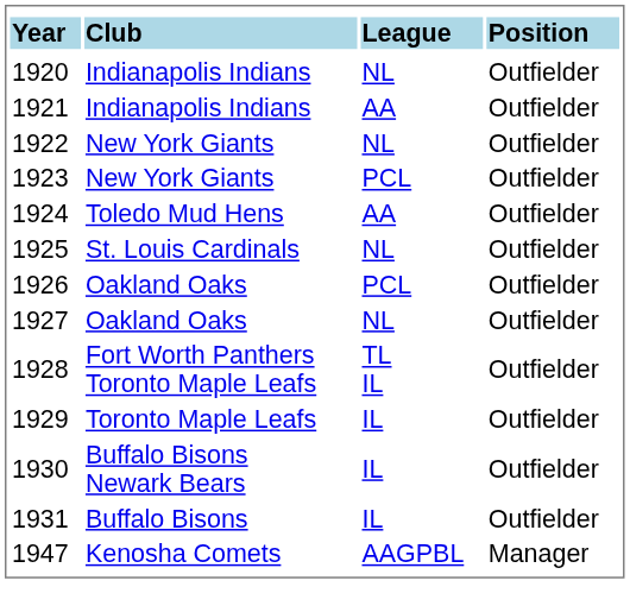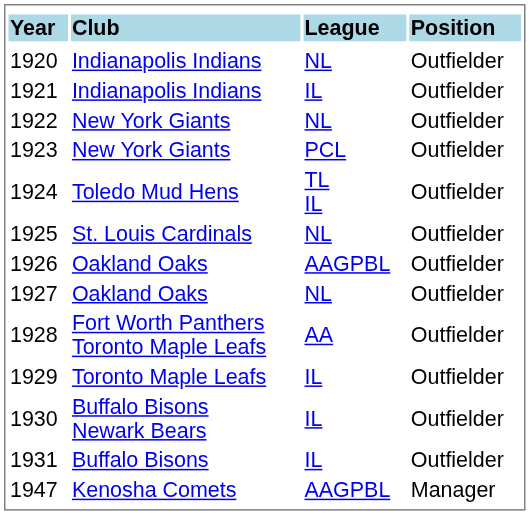 <table cellpadding="1" width="350px" style="font-size: 90%; border: 1px solid gray;">
 <tr align="center" style="font-size: larger;">
 <td></td>
 </tr>
 <tr style="background:lightblue;">
 <td><strong>Year</strong></td>
 <td><strong>Club</strong></td>
 <td><strong>League</strong></td>
 <td><strong>Position</strong></td>
 </tr>
 <tr align="center" style="vertical-align: middle;" style="background:lightblue;">
 </tr>
 <tr>
 <td>1920</td>
 <td><a href='#'>Indianapolis Indians</a></td>
 <td><a href='#'>NL</a></td>
 <td>Outfielder</td>
 </tr>
 <tr>
 <td>1921</td>
 <td><a href='#'>Indianapolis Indians</a></td>
-<td><a href='#'>AA</a></td>
+<td><a href='#'>IL</a></td>
 <td>Outfielder</td>
 </tr>
 <tr>
 <td>1922</td>
 <td><a href='#'>New York Giants</a></td>
 <td><a href='#'>NL</a></td>
 <td>Outfielder</td>
 </tr>
 <tr>
 <td>1923</td>
 <td><a href='#'>New York Giants</a></td>
 <td><a href='#'>PCL</a></td>
 <td>Outfielder</td>
 </tr>
 <tr>
 <td>1924</td>
 <td><a href='#'>Toledo Mud Hens</a></td>
-<td><a href='#'>AA</a></td>
+<td><a href='#'>TL</a><br><a href='#'>IL</a></td>
 <td>Outfielder</td>
 </tr>
 <tr>
 <td>1925</td>
 <td><a href='#'>St. Louis Cardinals</a></td>
 <td><a href='#'>NL</a></td>
 <td>Outfielder</td>
 </tr>
 <tr>
 <td>1926</td>
 <td><a href='#'>Oakland Oaks</a></td>
-<td><a href='#'>PCL</a></td>
+<td><a href='#'>AAGPBL</a></td>
 <td>Outfielder</td>
 </tr>
 <tr>
 <td>1927</td>
 <td><a href='#'>Oakland Oaks</a></td>
 <td><a href='#'>NL</a></td>
 <td>Outfielder</td>
 </tr>
 <tr>
 <td>1928</td>
 <td><a href='#'>Fort Worth Panthers</a><br><a href='#'>Toronto Maple Leafs</a></td>
-<td><a href='#'>TL</a><br><a href='#'>IL</a></td>
+<td><a href='#'>AA</a></td>
 <td>Outfielder</td>
 </tr>
 <tr>
 <td>1929</td>
 <td><a href='#'>Toronto Maple Leafs</a></td>
 <td><a href='#'>IL</a></td>
 <td>Outfielder</td>
 </tr>
 <tr>
 <td>1930</td>
 <td><a href='#'>Buffalo Bisons</a><br><a href='#'>Newark Bears</a></td>
 <td><a href='#'>IL</a></td>
 <td>Outfielder</td>
 </tr>
 <tr>
 <td>1931</td>
 <td><a href='#'>Buffalo Bisons</a></td>
 <td><a href='#'>IL</a></td>
 <td>Outfielder</td>
 </tr>
 <tr>
 <td>1947</td>
 <td><a href='#'>Kenosha Comets</a></td>
 <td><a href='#'>AAGPBL</a></td>
 <td>Manager</td>
 </tr>
 <tr>
 </tr>
 </table>
